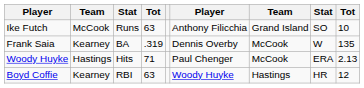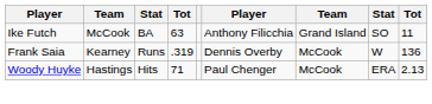 <table class="wikitable">
 <tr>
 <th>Player</th>
 <th>Team</th>
 <th>Stat</th>
 <th>Tot</th>
 <th></th>
 <th>Player</th>
 <th>Team</th>
 <th>Stat</th>
 <th>Tot</th>
 </tr>
 <tr>
 <td>Ike Futch</td>
 <td>McCook</td>
-<td>Runs</td>
+<td>BA</td>
 <td>63</td>
 <td></td>
 <td>Anthony Filicchia</td>
 <td>Grand Island</td>
 <td>SO</td>
-<td>10</td>
+<td>11</td>
 </tr>
 <tr>
 <td>Frank Saia</td>
 <td>Kearney</td>
-<td>BA</td>
+<td>Runs</td>
 <td>.319</td>
 <td></td>
 <td>Dennis Overby</td>
 <td>McCook</td>
 <td>W</td>
-<td>135</td>
+<td>136</td>
 </tr>
 <tr>
 <td><a href='#'>Woody Huyke</a></td>
 <td>Hastings</td>
 <td>Hits</td>
 <td>71</td>
 <td></td>
 <td>Paul Chenger</td>
 <td>McCook</td>
 <td>ERA</td>
 <td>2.13</td>
 </tr>
-<tr>
-<td><a href='#'>Boyd Coffie</a></td>
-<td>Kearney</td>
-<td>RBI</td>
-<td>63</td>
-<td></td>
-<td><a href='#'>Woody Huyke</a></td>
-<td>Hastings</td>
-<td>HR</td>
-<td>12</td>
-</tr>
 </table>
